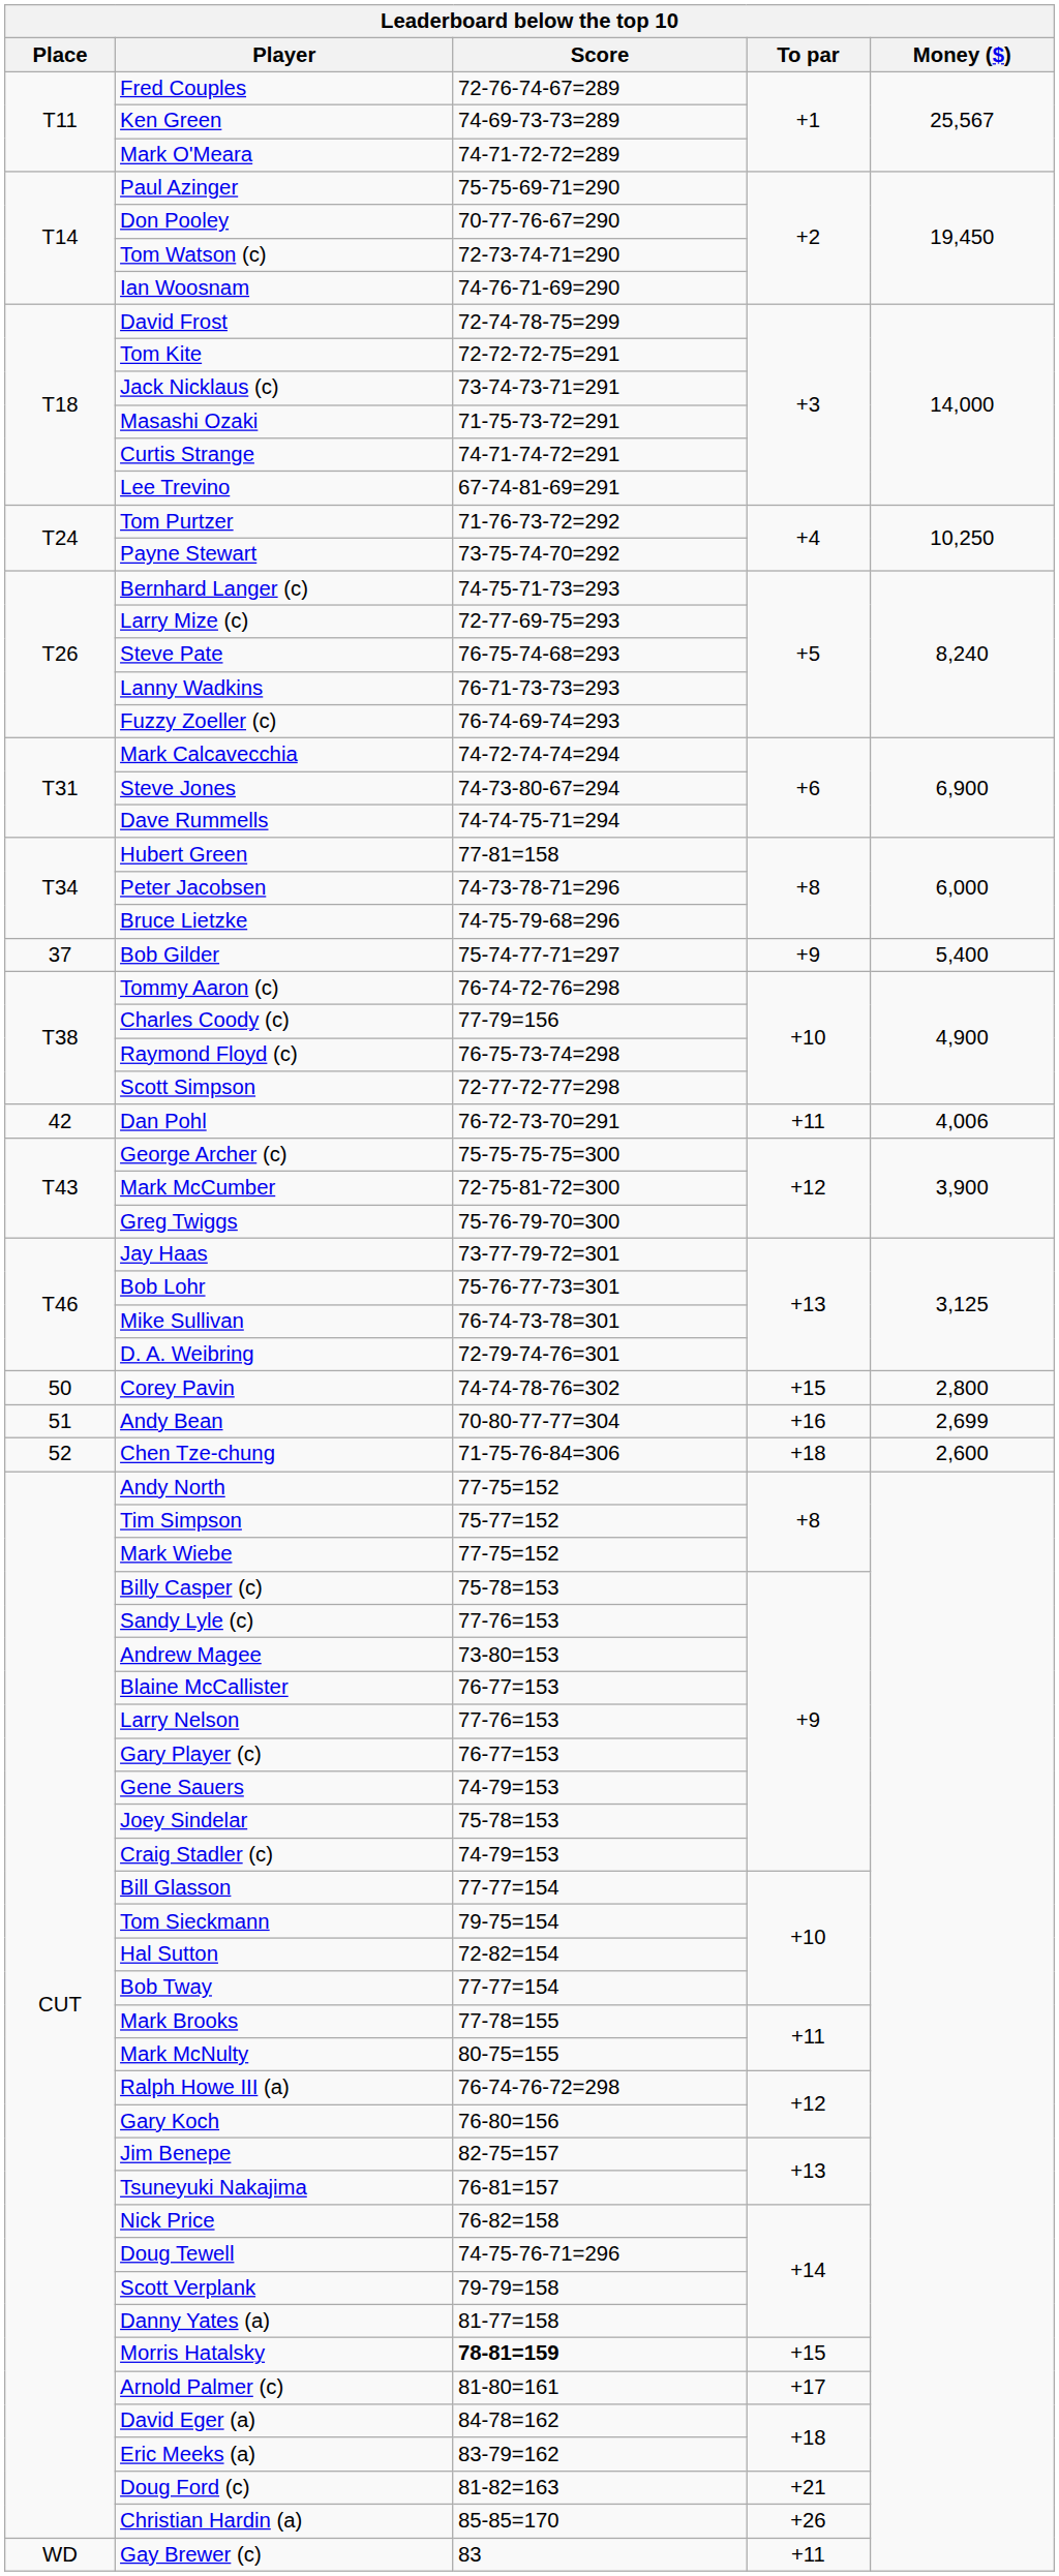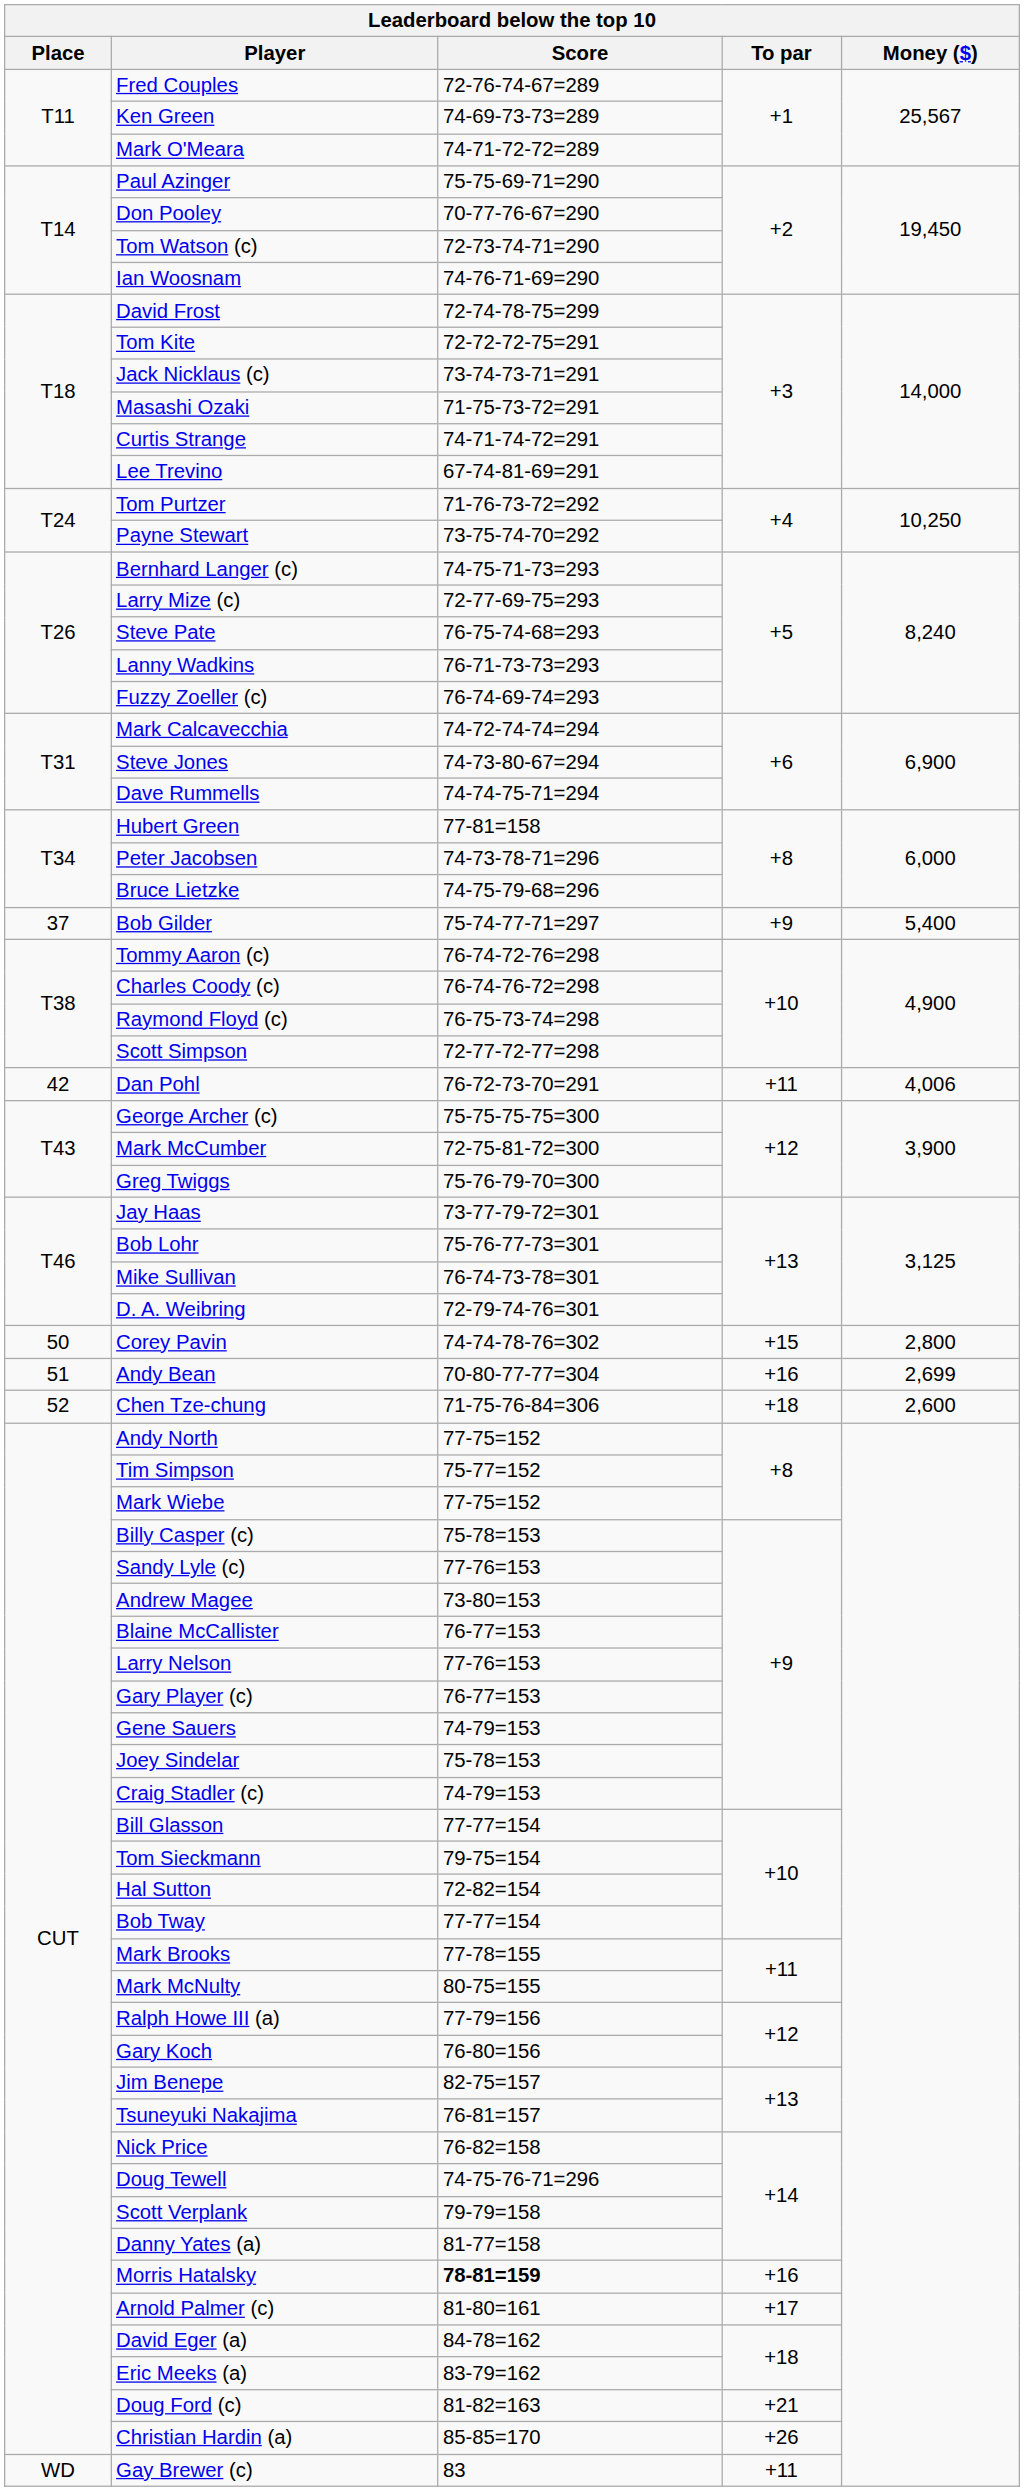 <table class="collapsible collapsed wikitable" style="width:50em;margin-top:-1px;">
 <tr>
 <th scope="col" colspan="6">Leaderboard below the top 10</th>
 </tr>
 <tr>
 <th>Place</th>
 <th>Player</th>
 <th>Score</th>
 <th>To par</th>
 <th>Money (<a href='#'>$</a>)</th>
 </tr>
 <tr>
 <td rowspan=3 align=center>T11</td>
 <td> <a href='#'>Fred Couples</a></td>
 <td>72-76-74-67=289</td>
 <td rowspan=3 align=center>+1</td>
 <td rowspan=3 align=center>25,567</td>
 </tr>
 <tr>
 <td> <a href='#'>Ken Green</a></td>
 <td>74-69-73-73=289</td>
 </tr>
 <tr>
 <td> <a href='#'>Mark O'Meara</a></td>
 <td>74-71-72-72=289</td>
 </tr>
 <tr>
 <td rowspan=4 align=center>T14</td>
 <td> <a href='#'>Paul Azinger</a></td>
 <td>75-75-69-71=290</td>
 <td rowspan=4 align=center>+2</td>
 <td rowspan=4 align=center>19,450</td>
 </tr>
 <tr>
 <td> <a href='#'>Don Pooley</a></td>
 <td>70-77-76-67=290</td>
 </tr>
 <tr>
 <td> <a href='#'>Tom Watson</a> (c)</td>
 <td>72-73-74-71=290</td>
 </tr>
 <tr>
 <td> <a href='#'>Ian Woosnam</a></td>
 <td>74-76-71-69=290</td>
 </tr>
 <tr>
 <td rowspan=6 align=center>T18</td>
 <td> <a href='#'>David Frost</a></td>
 <td>72-74-78-75=299</td>
 <td rowspan=6 align=center>+3</td>
 <td rowspan=6 align=center>14,000</td>
 </tr>
 <tr>
 <td> <a href='#'>Tom Kite</a></td>
 <td>72-72-72-75=291</td>
 </tr>
 <tr>
 <td> <a href='#'>Jack Nicklaus</a> (c)</td>
 <td>73-74-73-71=291</td>
 </tr>
 <tr>
 <td> <a href='#'>Masashi Ozaki</a></td>
 <td>71-75-73-72=291</td>
 </tr>
 <tr>
 <td> <a href='#'>Curtis Strange</a></td>
 <td>74-71-74-72=291</td>
 </tr>
 <tr>
 <td> <a href='#'>Lee Trevino</a></td>
 <td>67-74-81-69=291</td>
 </tr>
 <tr>
 <td rowspan=2 align=center>T24</td>
 <td> <a href='#'>Tom Purtzer</a></td>
 <td>71-76-73-72=292</td>
 <td rowspan=2 align=center>+4</td>
 <td rowspan=2 align=center>10,250</td>
 </tr>
 <tr>
 <td> <a href='#'>Payne Stewart</a></td>
 <td>73-75-74-70=292</td>
 </tr>
 <tr>
 <td rowspan=5 align=center>T26</td>
 <td> <a href='#'>Bernhard Langer</a> (c)</td>
 <td>74-75-71-73=293</td>
 <td rowspan=5 align=center>+5</td>
 <td rowspan=5 align=center>8,240</td>
 </tr>
 <tr>
 <td> <a href='#'>Larry Mize</a> (c)</td>
 <td>72-77-69-75=293</td>
 </tr>
 <tr>
 <td> <a href='#'>Steve Pate</a></td>
 <td>76-75-74-68=293</td>
 </tr>
 <tr>
 <td> <a href='#'>Lanny Wadkins</a></td>
 <td>76-71-73-73=293</td>
 </tr>
 <tr>
 <td> <a href='#'>Fuzzy Zoeller</a> (c)</td>
 <td>76-74-69-74=293</td>
 </tr>
 <tr>
 <td rowspan=3 align=center>T31</td>
 <td> <a href='#'>Mark Calcavecchia</a></td>
 <td>74-72-74-74=294</td>
 <td rowspan=3 align=center>+6</td>
 <td rowspan=3 align=center>6,900</td>
 </tr>
 <tr>
 <td> <a href='#'>Steve Jones</a></td>
 <td>74-73-80-67=294</td>
 </tr>
 <tr>
 <td> <a href='#'>Dave Rummells</a></td>
 <td>74-74-75-71=294</td>
 </tr>
 <tr>
 <td rowspan=3 align=center>T34</td>
 <td> <a href='#'>Hubert Green</a></td>
 <td>77-81=158</td>
 <td rowspan=3 align=center>+8</td>
 <td rowspan=3 align=center>6,000</td>
 </tr>
 <tr>
 <td> <a href='#'>Peter Jacobsen</a></td>
 <td>74-73-78-71=296</td>
 </tr>
 <tr>
 <td> <a href='#'>Bruce Lietzke</a></td>
 <td>74-75-79-68=296</td>
 </tr>
 <tr>
 <td align=center>37</td>
 <td> <a href='#'>Bob Gilder</a></td>
 <td>75-74-77-71=297</td>
 <td align=center>+9</td>
 <td align=center>5,400</td>
 </tr>
 <tr>
 <td rowspan=4 align=center>T38</td>
 <td> <a href='#'>Tommy Aaron</a> (c)</td>
 <td>76-74-72-76=298</td>
 <td rowspan=4 align=center>+10</td>
 <td rowspan=4 align=center>4,900</td>
 </tr>
 <tr>
 <td> <a href='#'>Charles Coody</a> (c)</td>
-<td>77-79=156</td>
+<td>76-74-76-72=298</td>
 </tr>
 <tr>
 <td> <a href='#'>Raymond Floyd</a> (c)</td>
 <td>76-75-73-74=298</td>
 </tr>
 <tr>
 <td> <a href='#'>Scott Simpson</a></td>
 <td>72-77-72-77=298</td>
 </tr>
 <tr>
 <td align=center>42</td>
 <td> <a href='#'>Dan Pohl</a></td>
 <td>76-72-73-70=291</td>
 <td align=center>+11</td>
 <td align=center>4,006</td>
 </tr>
 <tr>
 <td rowspan=3 align=center>T43</td>
 <td> <a href='#'>George Archer</a> (c)</td>
 <td>75-75-75-75=300</td>
 <td rowspan=3 align=center>+12</td>
 <td rowspan=3 align=center>3,900</td>
 </tr>
 <tr>
 <td> <a href='#'>Mark McCumber</a></td>
 <td>72-75-81-72=300</td>
 </tr>
 <tr>
 <td> <a href='#'>Greg Twiggs</a></td>
 <td>75-76-79-70=300</td>
 </tr>
 <tr>
 <td rowspan=4 align=center>T46</td>
 <td> <a href='#'>Jay Haas</a></td>
 <td>73-77-79-72=301</td>
 <td rowspan=4 align=center>+13</td>
 <td rowspan=4 align=center>3,125</td>
 </tr>
 <tr>
 <td> <a href='#'>Bob Lohr</a></td>
 <td>75-76-77-73=301</td>
 </tr>
 <tr>
 <td> <a href='#'>Mike Sullivan</a></td>
 <td>76-74-73-78=301</td>
 </tr>
 <tr>
 <td> <a href='#'>D. A. Weibring</a></td>
 <td>72-79-74-76=301</td>
 </tr>
 <tr>
 <td align=center>50</td>
 <td> <a href='#'>Corey Pavin</a></td>
 <td>74-74-78-76=302</td>
 <td align=center>+15</td>
 <td align=center>2,800</td>
 </tr>
 <tr>
 <td align=center>51</td>
 <td> <a href='#'>Andy Bean</a></td>
 <td>70-80-77-77=304</td>
 <td align=center>+16</td>
 <td align=center>2,699</td>
 </tr>
 <tr>
 <td align=center>52</td>
 <td> <a href='#'>Chen Tze-chung</a></td>
 <td>71-75-76-84=306</td>
 <td align=center>+18</td>
 <td align=center>2,600</td>
 </tr>
 <tr>
 <td rowspan=32 align=center>CUT</td>
 <td> <a href='#'>Andy North</a></td>
 <td>77-75=152</td>
 <td rowspan=3 align=center>+8</td>
 <td rowspan=33 align=center></td>
 </tr>
 <tr>
 <td> <a href='#'>Tim Simpson</a></td>
 <td>75-77=152</td>
 </tr>
 <tr>
 <td> <a href='#'>Mark Wiebe</a></td>
 <td>77-75=152</td>
 </tr>
 <tr>
 <td> <a href='#'>Billy Casper</a> (c)</td>
 <td>75-78=153</td>
 <td rowspan=9 align=center>+9</td>
 </tr>
 <tr>
 <td> <a href='#'>Sandy Lyle</a> (c)</td>
 <td>77-76=153</td>
 </tr>
 <tr>
 <td> <a href='#'>Andrew Magee</a></td>
 <td>73-80=153</td>
 </tr>
 <tr>
 <td> <a href='#'>Blaine McCallister</a></td>
 <td>76-77=153</td>
 </tr>
 <tr>
 <td> <a href='#'>Larry Nelson</a></td>
 <td>77-76=153</td>
 </tr>
 <tr>
 <td> <a href='#'>Gary Player</a> (c)</td>
 <td>76-77=153</td>
 </tr>
 <tr>
 <td> <a href='#'>Gene Sauers</a></td>
 <td>74-79=153</td>
 </tr>
 <tr>
 <td> <a href='#'>Joey Sindelar</a></td>
 <td>75-78=153</td>
 </tr>
 <tr>
 <td> <a href='#'>Craig Stadler</a> (c)</td>
 <td>74-79=153</td>
 </tr>
 <tr>
 <td> <a href='#'>Bill Glasson</a></td>
 <td>77-77=154</td>
 <td rowspan=4 align=center>+10</td>
 </tr>
 <tr>
 <td> <a href='#'>Tom Sieckmann</a></td>
 <td>79-75=154</td>
 </tr>
 <tr>
 <td> <a href='#'>Hal Sutton</a></td>
 <td>72-82=154</td>
 </tr>
 <tr>
 <td> <a href='#'>Bob Tway</a></td>
 <td>77-77=154</td>
 </tr>
 <tr>
 <td> <a href='#'>Mark Brooks</a></td>
 <td>77-78=155</td>
 <td rowspan=2 align=center>+11</td>
 </tr>
 <tr>
 <td> <a href='#'>Mark McNulty</a></td>
 <td>80-75=155</td>
 </tr>
 <tr>
 <td> <a href='#'>Ralph Howe III</a> (a)</td>
-<td>76-74-76-72=298</td>
+<td>77-79=156</td>
 <td rowspan=2 align=center>+12</td>
 </tr>
 <tr>
 <td> <a href='#'>Gary Koch</a></td>
 <td>76-80=156</td>
 </tr>
 <tr>
 <td> <a href='#'>Jim Benepe</a></td>
 <td>82-75=157</td>
 <td rowspan=2 align=center>+13</td>
 </tr>
 <tr>
 <td> <a href='#'>Tsuneyuki Nakajima</a></td>
 <td>76-81=157</td>
 </tr>
 <tr>
 <td> <a href='#'>Nick Price</a></td>
 <td>76-82=158</td>
 <td rowspan=4 align=center>+14</td>
 </tr>
 <tr>
 <td> <a href='#'>Doug Tewell</a></td>
 <td>74-75-76-71=296</td>
 </tr>
 <tr>
 <td> <a href='#'>Scott Verplank</a></td>
 <td>79-79=158</td>
 </tr>
 <tr>
 <td> <a href='#'>Danny Yates</a> (a)</td>
 <td>81-77=158</td>
 </tr>
 <tr>
 <td> <a href='#'>Morris Hatalsky</a></td>
 <td><strong>78-81=159</strong></td>
-<td align=center>+15</td>
+<td align=center>+16</td>
 </tr>
 <tr>
 <td> <a href='#'>Arnold Palmer</a> (c)</td>
 <td>81-80=161</td>
 <td align=center>+17</td>
 </tr>
 <tr>
 <td> <a href='#'>David Eger</a> (a)</td>
 <td>84-78=162</td>
 <td rowspan=2 align=center>+18</td>
 </tr>
 <tr>
 <td> <a href='#'>Eric Meeks</a> (a)</td>
 <td>83-79=162</td>
 </tr>
 <tr>
 <td> <a href='#'>Doug Ford</a> (c)</td>
 <td>81-82=163</td>
 <td align=center>+21</td>
 </tr>
 <tr>
 <td> <a href='#'>Christian Hardin</a> (a)</td>
 <td>85-85=170</td>
 <td align=center>+26</td>
 </tr>
 <tr>
 <td align=center>WD</td>
 <td> <a href='#'>Gay Brewer</a> (c)</td>
 <td>83</td>
 <td align=center>+11</td>
 </tr>
 </table>
